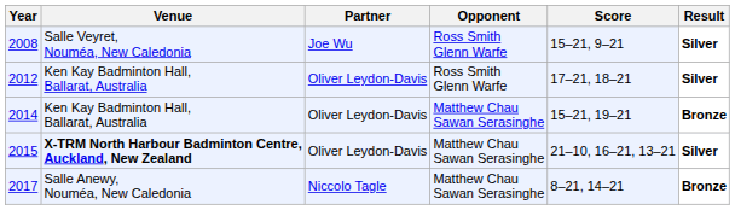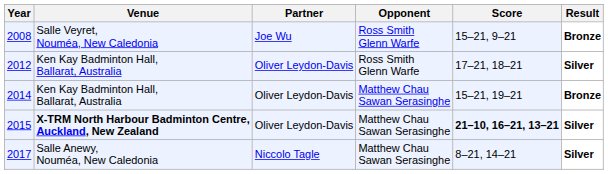 <table class="sortable wikitable" style="font-size: 90%;">
 <tr>
 <th>Year</th>
 <th>Venue</th>
 <th>Partner</th>
 <th>Opponent</th>
 <th>Score</th>
 <th>Result</th>
 </tr>
 <tr style="background:#ECF2FF">
 <td align="center"><a href='#'>2008</a></td>
 <td align="left">Salle Veyret,<br><a href='#'>Nouméa, New Caledonia</a></td>
 <td align="left"> <a href='#'>Joe Wu</a></td>
 <td align="left"> <a href='#'>Ross Smith</a> <br>  <a href='#'>Glenn Warfe</a></td>
 <td align="left">15–21, 9–21</td>
-<td style="text-align:left; background:white"> <strong>Silver</strong></td>
+<td style="text-align:left; background:white"> <strong>Bronze</strong></td>
 </tr>
 <tr style="background:#ECF2FF">
 <td align="center"><a href='#'>2012</a></td>
 <td align="left">Ken Kay Badminton Hall,<br><a href='#'>Ballarat, Australia</a></td>
 <td align="left"> <a href='#'>Oliver Leydon-Davis</a></td>
 <td align="left"> Ross Smith <br>  Glenn Warfe</td>
 <td align="left">17–21, 18–21</td>
 <td style="text-align:left; background:white"> <strong>Silver</strong></td>
 </tr>
 <tr style="background:#ECF2FF">
 <td align="center"><a href='#'>2014</a></td>
 <td align="left">Ken Kay Badminton Hall,<br>Ballarat, Australia</td>
 <td align="left"> Oliver Leydon-Davis</td>
 <td align="left"> <a href='#'>Matthew Chau</a> <br>  <a href='#'>Sawan Serasinghe</a></td>
 <td align="left">15–21, 19–21</td>
 <td style="text-align:left; background:white"> <strong>Bronze</strong></td>
 </tr>
 <tr style="background:#ECF2FF">
 <td align="center"><a href='#'>2015</a></td>
 <td align="left"><strong>X-TRM North Harbour Badminton Centre,<br><a href='#'>Auckland</a>, New Zealand</strong></td>
 <td align="left"> Oliver Leydon-Davis</td>
 <td align="left"> Matthew Chau <br>  Sawan Serasinghe</td>
-<td align="left">21–10, 16–21, 13–21</td>
+<td align="left"><strong>21–10, 16–21, 13–21</strong></td>
 <td style="text-align:left; background:white"> <strong>Silver</strong></td>
 </tr>
 <tr style="background:#ECF2FF">
 <td align="center"><a href='#'>2017</a></td>
 <td align="left">Salle Anewy,<br>Nouméa, New Caledonia</td>
 <td align="left"> <a href='#'>Niccolo Tagle</a></td>
 <td align="left"> Matthew Chau <br>  Sawan Serasinghe</td>
 <td align="left">8–21, 14–21</td>
-<td style="text-align:left; background:white"> <strong>Bronze</strong></td>
+<td style="text-align:left; background:white"> <strong>Silver</strong></td>
 </tr>
 </table>
